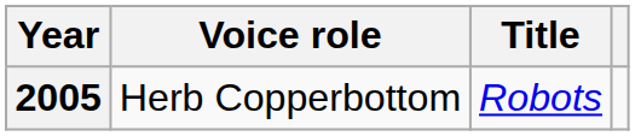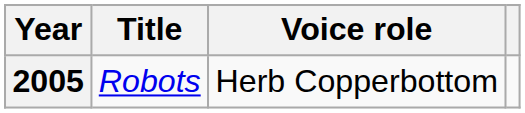 <table class="wikitable plainrowheaders" style="margin-right: 0;">
 <tr>
 <th scope="col">Year</th>
+<th scope="col">Title</th>
 <th scope="col">Voice role</th>
-<th scope="col">Title</th>
 <th scope="col"></th>
 </tr>
 <tr>
 <th scope="row">2005</th>
+<td><em><a href='#'>Robots</a></em></td>
 <td>Herb Copperbottom</td>
-<td><em><a href='#'>Robots</a></em></td>
 <td></td>
 </tr>
 </table>
